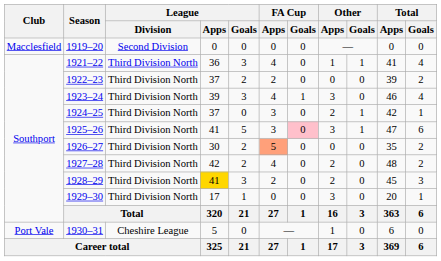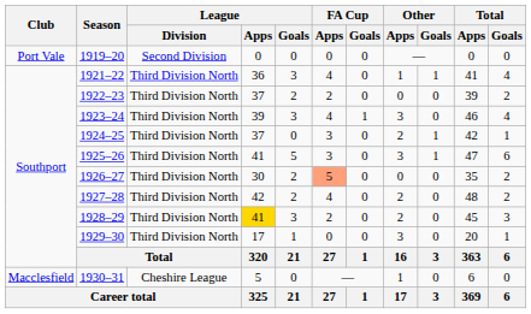 <table class="wikitable" style="text-align: center;">
 <tr>
 <th rowspan="2">Club</th>
 <th rowspan="2">Season</th>
 <th colspan="3">League</th>
 <th colspan="2">FA Cup</th>
 <th colspan="2">Other</th>
 <th colspan="2">Total</th>
 </tr>
 <tr>
 <th>Division</th>
 <th>Apps</th>
 <th>Goals</th>
 <th>Apps</th>
 <th>Goals</th>
 <th>Apps</th>
 <th>Goals</th>
 <th>Apps</th>
 <th>Goals</th>
 </tr>
 <tr>
-<td><a href='#'>Macclesfield</a></td>
+<td><a href='#'>Port Vale</a></td>
 <td><a href='#'>1919–20</a></td>
 <td><a href='#'>Second Division</a></td>
 <td>0</td>
 <td>0</td>
 <td>0</td>
 <td>0</td>
 <td colspan="2">—</td>
 <td>0</td>
 <td>0</td>
 </tr>
 <tr>
 <td rowspan="10"><a href='#'>Southport</a></td>
 <td><a href='#'>1921–22</a></td>
 <td><a href='#'>Third Division North</a></td>
 <td>36</td>
 <td>3</td>
 <td>4</td>
 <td>0</td>
 <td>1</td>
 <td>1</td>
 <td>41</td>
 <td>4</td>
 </tr>
 <tr>
 <td><a href='#'>1922–23</a></td>
 <td>Third Division North</td>
 <td>37</td>
 <td>2</td>
 <td>2</td>
 <td>0</td>
 <td>0</td>
 <td>0</td>
 <td>39</td>
 <td>2</td>
 </tr>
 <tr>
 <td><a href='#'>1923–24</a></td>
 <td>Third Division North</td>
 <td>39</td>
 <td>3</td>
 <td>4</td>
 <td>1</td>
 <td>3</td>
 <td>0</td>
 <td>46</td>
 <td>4</td>
 </tr>
 <tr>
 <td><a href='#'>1924–25</a></td>
 <td>Third Division North</td>
 <td>37</td>
 <td>0</td>
 <td>3</td>
 <td>0</td>
 <td>2</td>
 <td>1</td>
 <td>42</td>
 <td>1</td>
 </tr>
 <tr>
 <td><a href='#'>1925–26</a></td>
 <td>Third Division North</td>
 <td>41</td>
 <td>5</td>
 <td>3</td>
-<td style="background: pink;">0</td>
+<td>0</td>
 <td>3</td>
 <td>1</td>
 <td>47</td>
 <td>6</td>
 </tr>
 <tr>
 <td><a href='#'>1926–27</a></td>
 <td>Third Division North</td>
 <td>30</td>
 <td>2</td>
 <td style="background: lightsalmon;">5</td>
 <td>0</td>
 <td>0</td>
 <td>0</td>
 <td>35</td>
 <td>2</td>
 </tr>
 <tr>
 <td><a href='#'>1927–28</a></td>
 <td>Third Division North</td>
 <td>42</td>
 <td>2</td>
 <td>4</td>
 <td>0</td>
 <td>2</td>
 <td>0</td>
 <td>48</td>
 <td>2</td>
 </tr>
 <tr>
 <td><a href='#'>1928–29</a></td>
 <td>Third Division North</td>
 <td style="background: gold;">41</td>
 <td>3</td>
 <td>2</td>
 <td>0</td>
 <td>2</td>
 <td>0</td>
 <td>45</td>
 <td>3</td>
 </tr>
 <tr>
 <td><a href='#'>1929–30</a></td>
 <td>Third Division North</td>
 <td>17</td>
 <td>1</td>
 <td>0</td>
 <td>0</td>
 <td>3</td>
 <td>0</td>
 <td>20</td>
 <td>1</td>
 </tr>
 <tr>
 <th colspan="2">Total</th>
 <th>320</th>
 <th>21</th>
 <th>27</th>
 <th>1</th>
 <th>16</th>
 <th>3</th>
 <th>363</th>
 <th>6</th>
 </tr>
 <tr>
-<td><a href='#'>Port Vale</a></td>
+<td><a href='#'>Macclesfield</a></td>
 <td><a href='#'>1930–31</a></td>
 <td>Cheshire League</td>
 <td>5</td>
 <td>0</td>
 <td colspan="2">—</td>
 <td>1</td>
 <td>0</td>
 <td>6</td>
 <td>0</td>
 </tr>
 <tr>
 <th colspan="3">Career total</th>
 <th>325</th>
 <th>21</th>
 <th>27</th>
 <th>1</th>
 <th>17</th>
 <th>3</th>
 <th>369</th>
 <th>6</th>
 </tr>
 </table>
